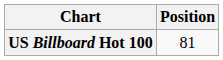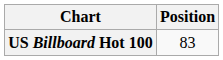 <table class="wikitable sortable plainrowheaders" style="text-align:center">
 <tr>
 <th>Chart</th>
 <th>Position</th>
 </tr>
 <tr>
 <th scope="row">US <em>Billboard</em> Hot 100</th>
-<td>81</td>
+<td>83</td>
 </tr>
 </table>
